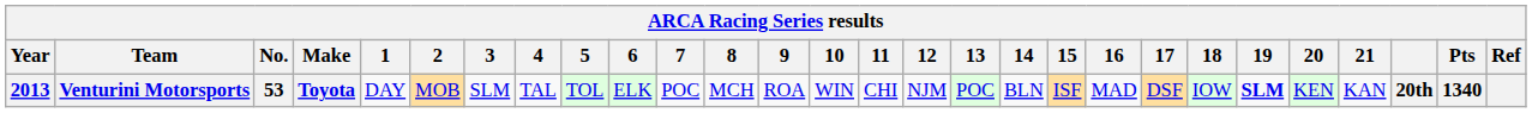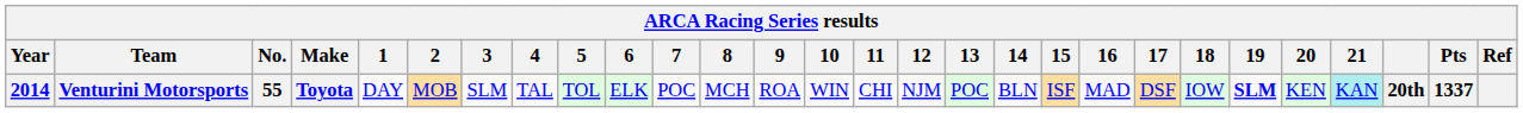 <table class="wikitable" style="text-align:center; font-size:75%">
 <tr>
 <th colspan=45><a href='#'>ARCA Racing Series</a> results</th>
 </tr>
 <tr>
 <th>Year</th>
 <th>Team</th>
 <th>No.</th>
 <th>Make</th>
 <th>1</th>
 <th>2</th>
 <th>3</th>
 <th>4</th>
 <th>5</th>
 <th>6</th>
 <th>7</th>
 <th>8</th>
 <th>9</th>
 <th>10</th>
 <th>11</th>
 <th>12</th>
 <th>13</th>
 <th>14</th>
 <th>15</th>
 <th>16</th>
 <th>17</th>
 <th>18</th>
 <th>19</th>
 <th>20</th>
 <th>21</th>
 <th></th>
 <th>Pts</th>
 <th>Ref</th>
 </tr>
 <tr>
-<th><a href='#'>2013</a></th>
+<th><a href='#'>2014</a></th>
 <th nowrap><a href='#'>Venturini Motorsports</a></th>
-<th>53</th>
+<th>55</th>
 <th><a href='#'>Toyota</a></th>
 <td><a href='#'>DAY</a></td>
 <td style="background:#FFDF9F;"><a href='#'>MOB</a><br></td>
 <td><a href='#'>SLM</a></td>
 <td><a href='#'>TAL</a></td>
 <td style="background:#DFFFDF;"><a href='#'>TOL</a><br></td>
 <td style="background:#DFFFDF;"><a href='#'>ELK</a><br></td>
 <td><a href='#'>POC</a></td>
 <td><a href='#'>MCH</a></td>
 <td><a href='#'>ROA</a></td>
 <td><a href='#'>WIN</a></td>
 <td><a href='#'>CHI</a></td>
 <td><a href='#'>NJM</a></td>
 <td style="background:#DFFFDF;"><a href='#'>POC</a><br></td>
 <td><a href='#'>BLN</a></td>
 <td style="background:#FFDF9F;"><a href='#'>ISF</a><br></td>
 <td><a href='#'>MAD</a></td>
 <td style="background:#FFDF9F;"><a href='#'>DSF</a><br></td>
 <td style="background:#DFFFDF;"><a href='#'>IOW</a><br></td>
 <td><strong><a href='#'>SLM</a></strong></td>
 <td style="background:#DFFFDF;"><a href='#'>KEN</a><br></td>
-<td><a href='#'>KAN</a></td>
+<td style="background: paleturquoise;"><a href='#'>KAN</a></td>
 <th>20th</th>
-<th>1340</th>
+<th>1337</th>
 <th></th>
 </tr>
 </table>
